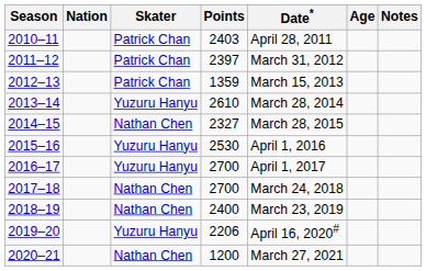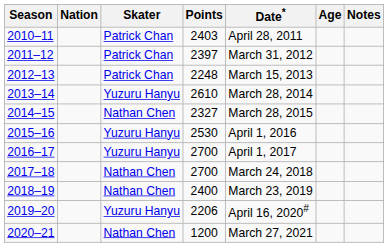 <table class="wikitable sortable">
 <tr>
 <th>Season</th>
 <th>Nation</th>
 <th>Skater</th>
 <th>Points</th>
 <th>Date<sup>*</sup></th>
 <th>Age</th>
 <th>Notes</th>
 </tr>
 <tr>
 <td><a href='#'>2010–11</a></td>
 <td></td>
 <td><a href='#'>Patrick Chan</a></td>
 <td style="text-align: center;">2403</td>
 <td>April 28, 2011</td>
 <td></td>
 <td></td>
 </tr>
 <tr>
 <td><a href='#'>2011–12</a></td>
 <td></td>
 <td><a href='#'>Patrick Chan</a></td>
 <td style="text-align: center;">2397</td>
 <td>March 31, 2012</td>
 <td></td>
 <td></td>
 </tr>
 <tr>
 <td><a href='#'>2012–13</a></td>
 <td></td>
 <td><a href='#'>Patrick Chan</a></td>
-<td style="text-align: center;">1359</td>
+<td style="text-align: center;">2248</td>
 <td>March 15, 2013</td>
 <td></td>
 <td></td>
 </tr>
 <tr>
 <td><a href='#'>2013–14</a></td>
 <td></td>
 <td><a href='#'>Yuzuru Hanyu</a></td>
 <td style="text-align: center;">2610</td>
 <td>March 28, 2014</td>
 <td></td>
 <td></td>
 </tr>
 <tr>
 <td><a href='#'>2014–15</a></td>
 <td></td>
 <td><a href='#'>Nathan Chen</a></td>
 <td style="text-align: center;">2327</td>
 <td>March 28, 2015</td>
 <td></td>
 <td></td>
 </tr>
 <tr>
 <td><a href='#'>2015–16</a></td>
 <td></td>
 <td><a href='#'>Yuzuru Hanyu</a></td>
 <td style="text-align: center;">2530</td>
 <td>April 1, 2016</td>
 <td></td>
 <td></td>
 </tr>
 <tr>
 <td><a href='#'>2016–17</a></td>
 <td></td>
 <td><a href='#'>Yuzuru Hanyu</a></td>
 <td style="text-align: center;">2700</td>
 <td>April 1, 2017</td>
 <td></td>
 <td></td>
 </tr>
 <tr>
 <td><a href='#'>2017–18</a></td>
 <td></td>
 <td><a href='#'>Nathan Chen</a></td>
 <td style="text-align: center;">2700</td>
 <td>March 24, 2018</td>
 <td></td>
 <td></td>
 </tr>
 <tr>
 <td><a href='#'>2018–19</a></td>
 <td></td>
 <td><a href='#'>Nathan Chen</a></td>
 <td style="text-align: center;">2400</td>
 <td>March 23, 2019</td>
 <td></td>
 <td></td>
 </tr>
 <tr>
 <td><a href='#'>2019–20</a></td>
 <td></td>
 <td><a href='#'>Yuzuru Hanyu</a></td>
 <td style="text-align: center;">2206</td>
 <td>April 16, 2020<sup>#</sup></td>
 <td></td>
 <td></td>
 </tr>
 <tr>
 <td><a href='#'>2020–21</a></td>
 <td></td>
 <td><a href='#'>Nathan Chen</a></td>
 <td style="text-align: center;">1200</td>
 <td>March 27, 2021</td>
 <td></td>
 <td></td>
 </tr>
 </table>
